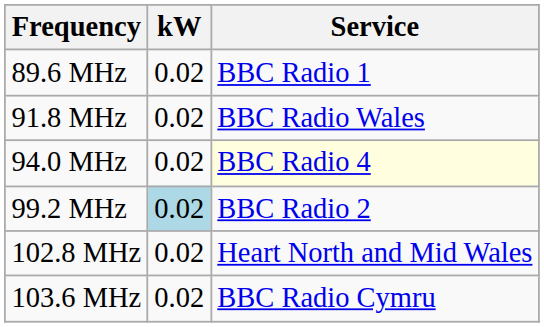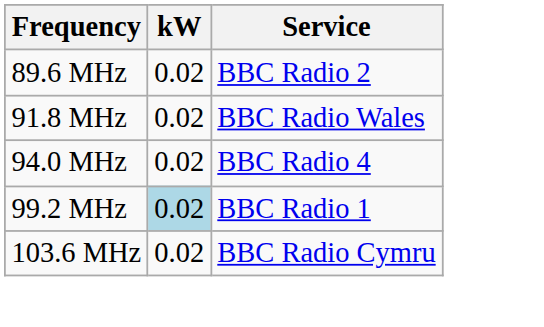 <table class="wikitable sortable">
 <tr>
 <th>Frequency</th>
 <th>kW</th>
 <th>Service</th>
 </tr>
 <tr>
 <td>89.6 MHz</td>
 <td>0.02</td>
-<td><a href='#'>BBC Radio 1</a></td>
+<td><a href='#'>BBC Radio 2</a></td>
 </tr>
 <tr>
 <td>91.8 MHz</td>
 <td>0.02</td>
 <td><a href='#'>BBC Radio Wales</a></td>
 </tr>
 <tr>
 <td>94.0 MHz</td>
 <td>0.02</td>
-<td style="background: lightyellow;"><a href='#'>BBC Radio 4</a></td>
+<td><a href='#'>BBC Radio 4</a></td>
 </tr>
 <tr>
 <td>99.2 MHz</td>
 <td style="background: lightblue;">0.02</td>
-<td><a href='#'>BBC Radio 2</a></td>
-</tr>
-<tr>
-<td>102.8 MHz</td>
-<td>0.02</td>
-<td><a href='#'>Heart North and Mid Wales</a></td>
+<td><a href='#'>BBC Radio 1</a></td>
 </tr>
 <tr>
 <td>103.6 MHz</td>
 <td>0.02</td>
 <td><a href='#'>BBC Radio Cymru</a></td>
 </tr>
 </table>
